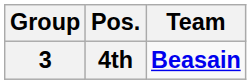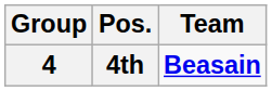 <table class="wikitable">
 <tr>
 <th>Group</th>
 <th>Pos.</th>
 <th>Team</th>
 </tr>
 <tr>
-<th>3</th>
+<th>4</th>
 <th>4th</th>
 <td><strong><a href='#'>Beasain</a></strong></td>
 </tr>
 </table>
